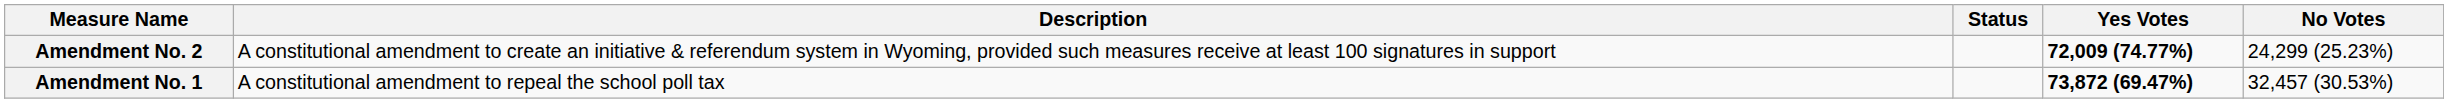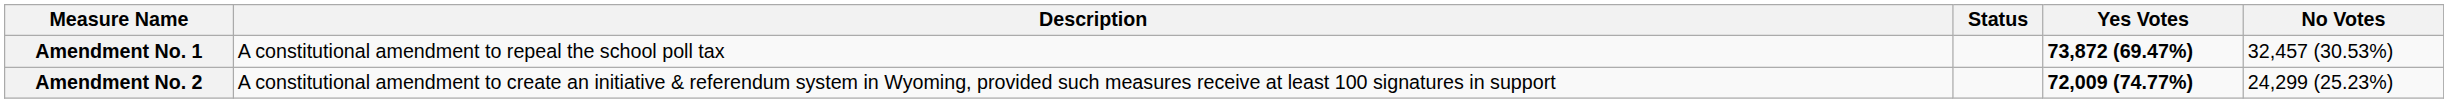 <table class="wikitable sortable plainrowheaders" style="width:100%">
 <tr>
 <th scope="col">Measure Name</th>
 <th scope="col">Description</th>
 <th scope="col">Status</th>
 <th scope="col">Yes Votes</th>
 <th scope="col">No Votes</th>
 </tr>
 <tr>
+<th scope=row>Amendment No. 1</th>
+<td>A constitutional amendment to repeal the school poll tax</td>
+<td></td>
+<td><strong>73,872 (69.47%)</strong></td>
+<td>32,457 (30.53%)</td>
+</tr>
+<tr>
 <th scope=row>Amendment No. 2</th>
 <td>A constitutional amendment to create an initiative & referendum system in Wyoming, provided such measures receive at least 100 signatures in support</td>
 <td></td>
 <td><strong>72,009 (74.77%)</strong></td>
 <td>24,299 (25.23%)</td>
 </tr>
-<tr>
-<th scope=row>Amendment No. 1</th>
-<td>A constitutional amendment to repeal the school poll tax</td>
-<td></td>
-<td><strong>73,872 (69.47%)</strong></td>
-<td>32,457 (30.53%)</td>
-</tr>
 </table>
